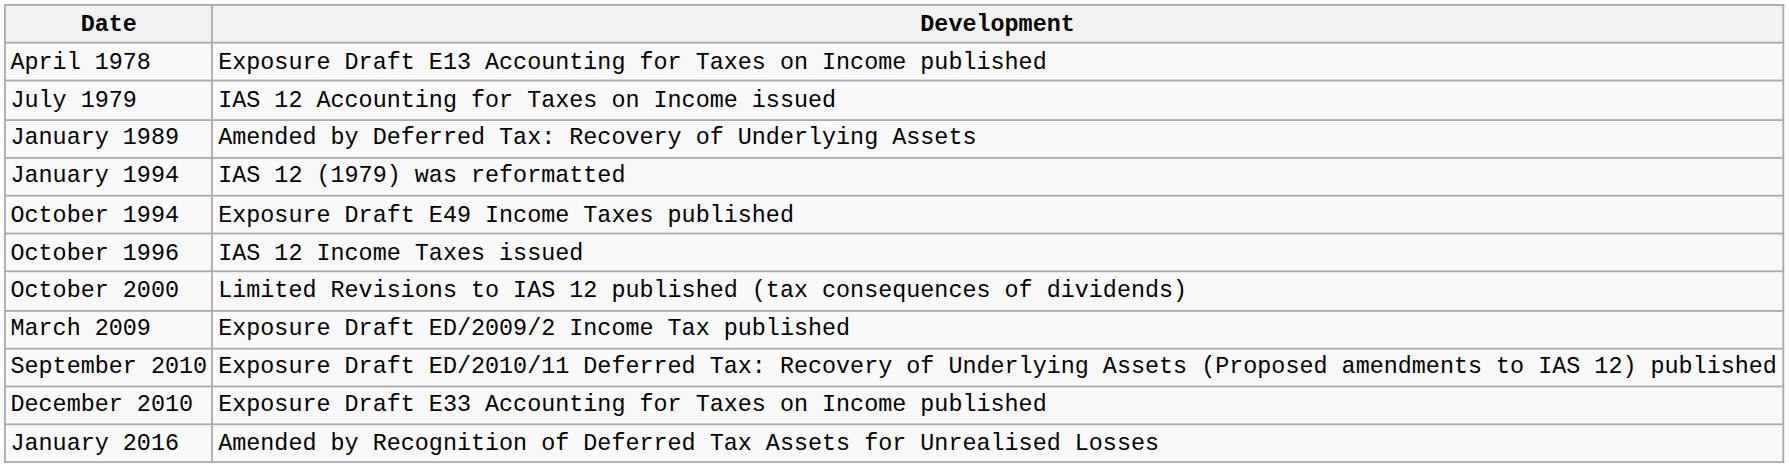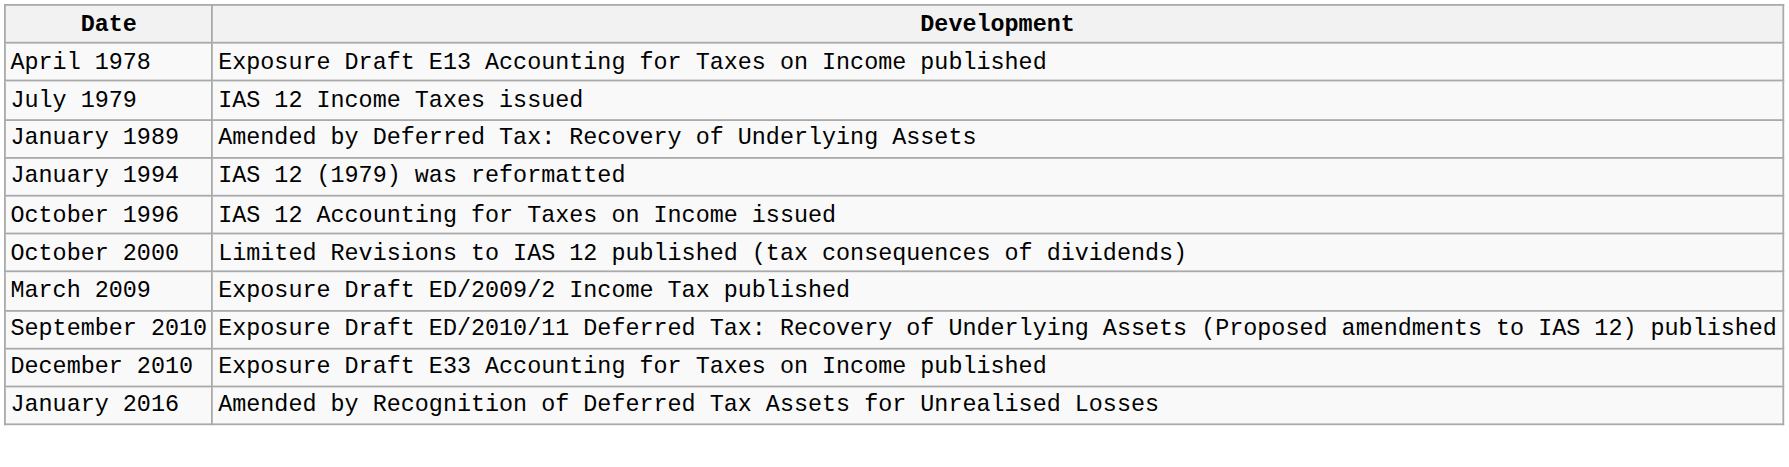 <table class="wikitable">
 <tr>
 <th>Date</th>
 <th>Development</th>
 </tr>
 <tr>
 <td>April 1978</td>
 <td>Exposure Draft E13 Accounting for Taxes on Income published</td>
 </tr>
 <tr>
 <td>July 1979</td>
-<td>IAS 12 Accounting for Taxes on Income issued</td>
+<td>IAS 12 Income Taxes issued</td>
 </tr>
 <tr>
 <td>January 1989</td>
 <td>Amended by Deferred Tax: Recovery of Underlying Assets</td>
 </tr>
 <tr>
 <td>January 1994</td>
 <td>IAS 12 (1979) was reformatted</td>
 </tr>
 <tr>
-<td>October 1994</td>
-<td>Exposure Draft E49 Income Taxes published</td>
-</tr>
-<tr>
 <td>October 1996</td>
-<td>IAS 12 Income Taxes issued</td>
+<td>IAS 12 Accounting for Taxes on Income issued</td>
 </tr>
 <tr>
 <td>October 2000</td>
 <td>Limited Revisions to IAS 12 published (tax consequences of dividends)</td>
 </tr>
 <tr>
 <td>March 2009</td>
 <td>Exposure Draft ED/2009/2 Income Tax published</td>
 </tr>
 <tr>
 <td>September 2010</td>
 <td>Exposure Draft ED/2010/11 Deferred Tax: Recovery of Underlying Assets (Proposed amendments to IAS 12) published</td>
 </tr>
 <tr>
 <td>December 2010</td>
 <td>Exposure Draft E33 Accounting for Taxes on Income published</td>
 </tr>
 <tr>
 <td>January 2016</td>
 <td>Amended by Recognition of Deferred Tax Assets for Unrealised Losses</td>
 </tr>
 </table>
